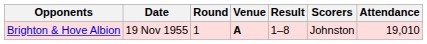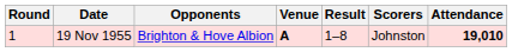 <table class="wikitable">
 <tr>
+<th>Round</th>
+<th>Date</th>
 <th>Opponents</th>
-<th>Date</th>
-<th>Round</th>
 <th>Venue</th>
 <th>Result</th>
 <th>Scorers</th>
 <th>Attendance</th>
 </tr>
 <tr bgcolor="#ffdddd">
+<td>1</td>
+<td>19 Nov 1955</td>
 <td><a href='#'>Brighton & Hove Albion</a></td>
-<td>19 Nov 1955</td>
-<td>1</td>
 <td><strong>A</strong></td>
 <td>1–8</td>
 <td>Johnston</td>
-<td align="right">19,010</td>
+<td align="right"><strong>19,010</strong></td>
 </tr>
 </table>
